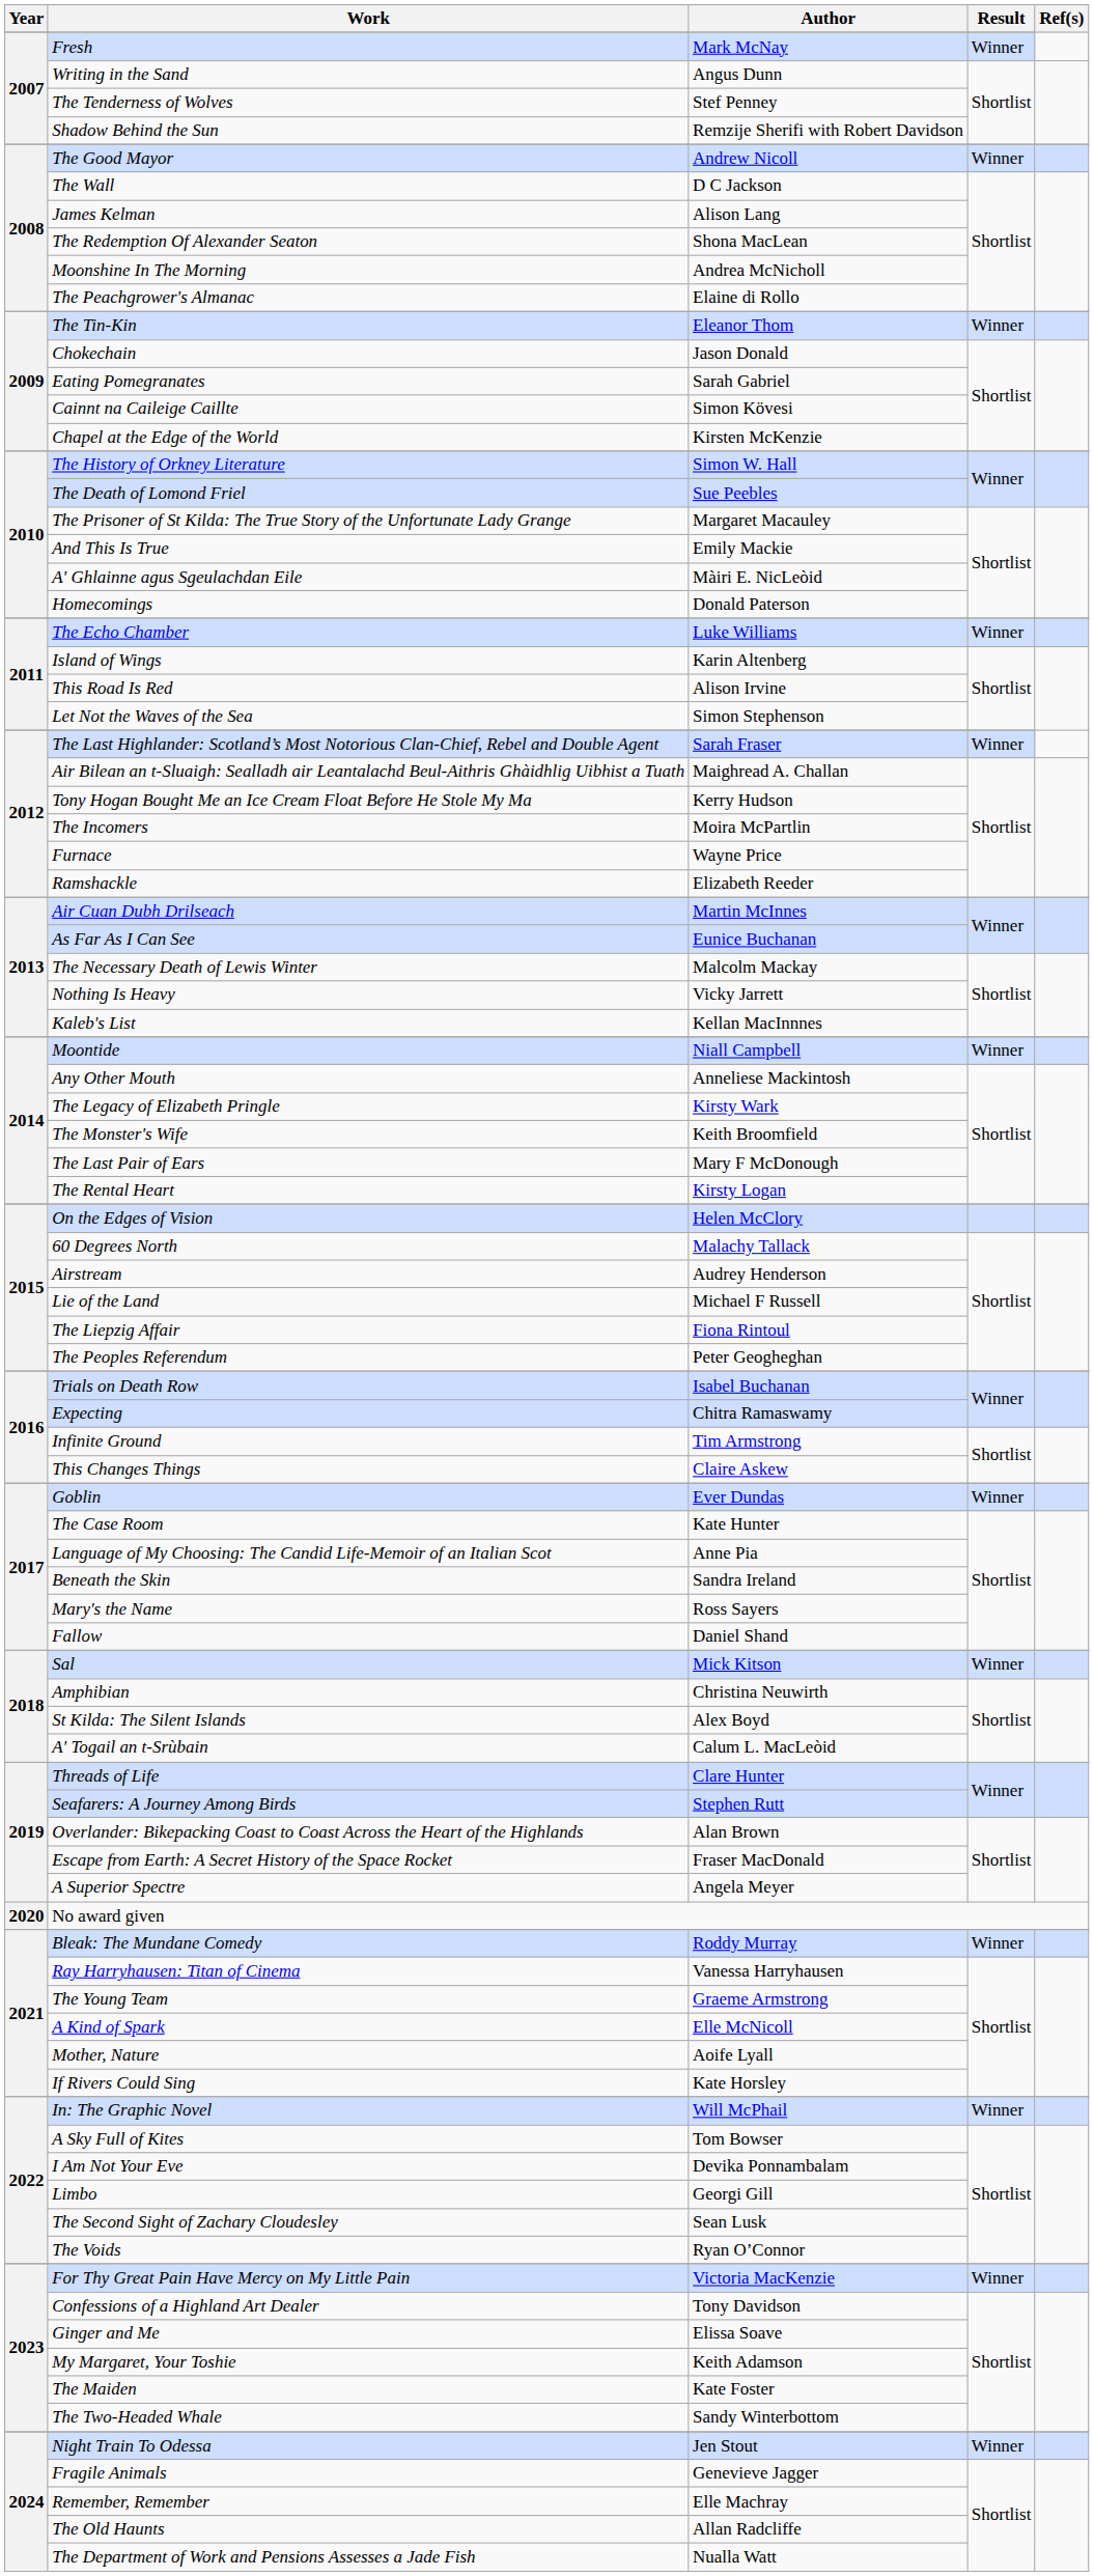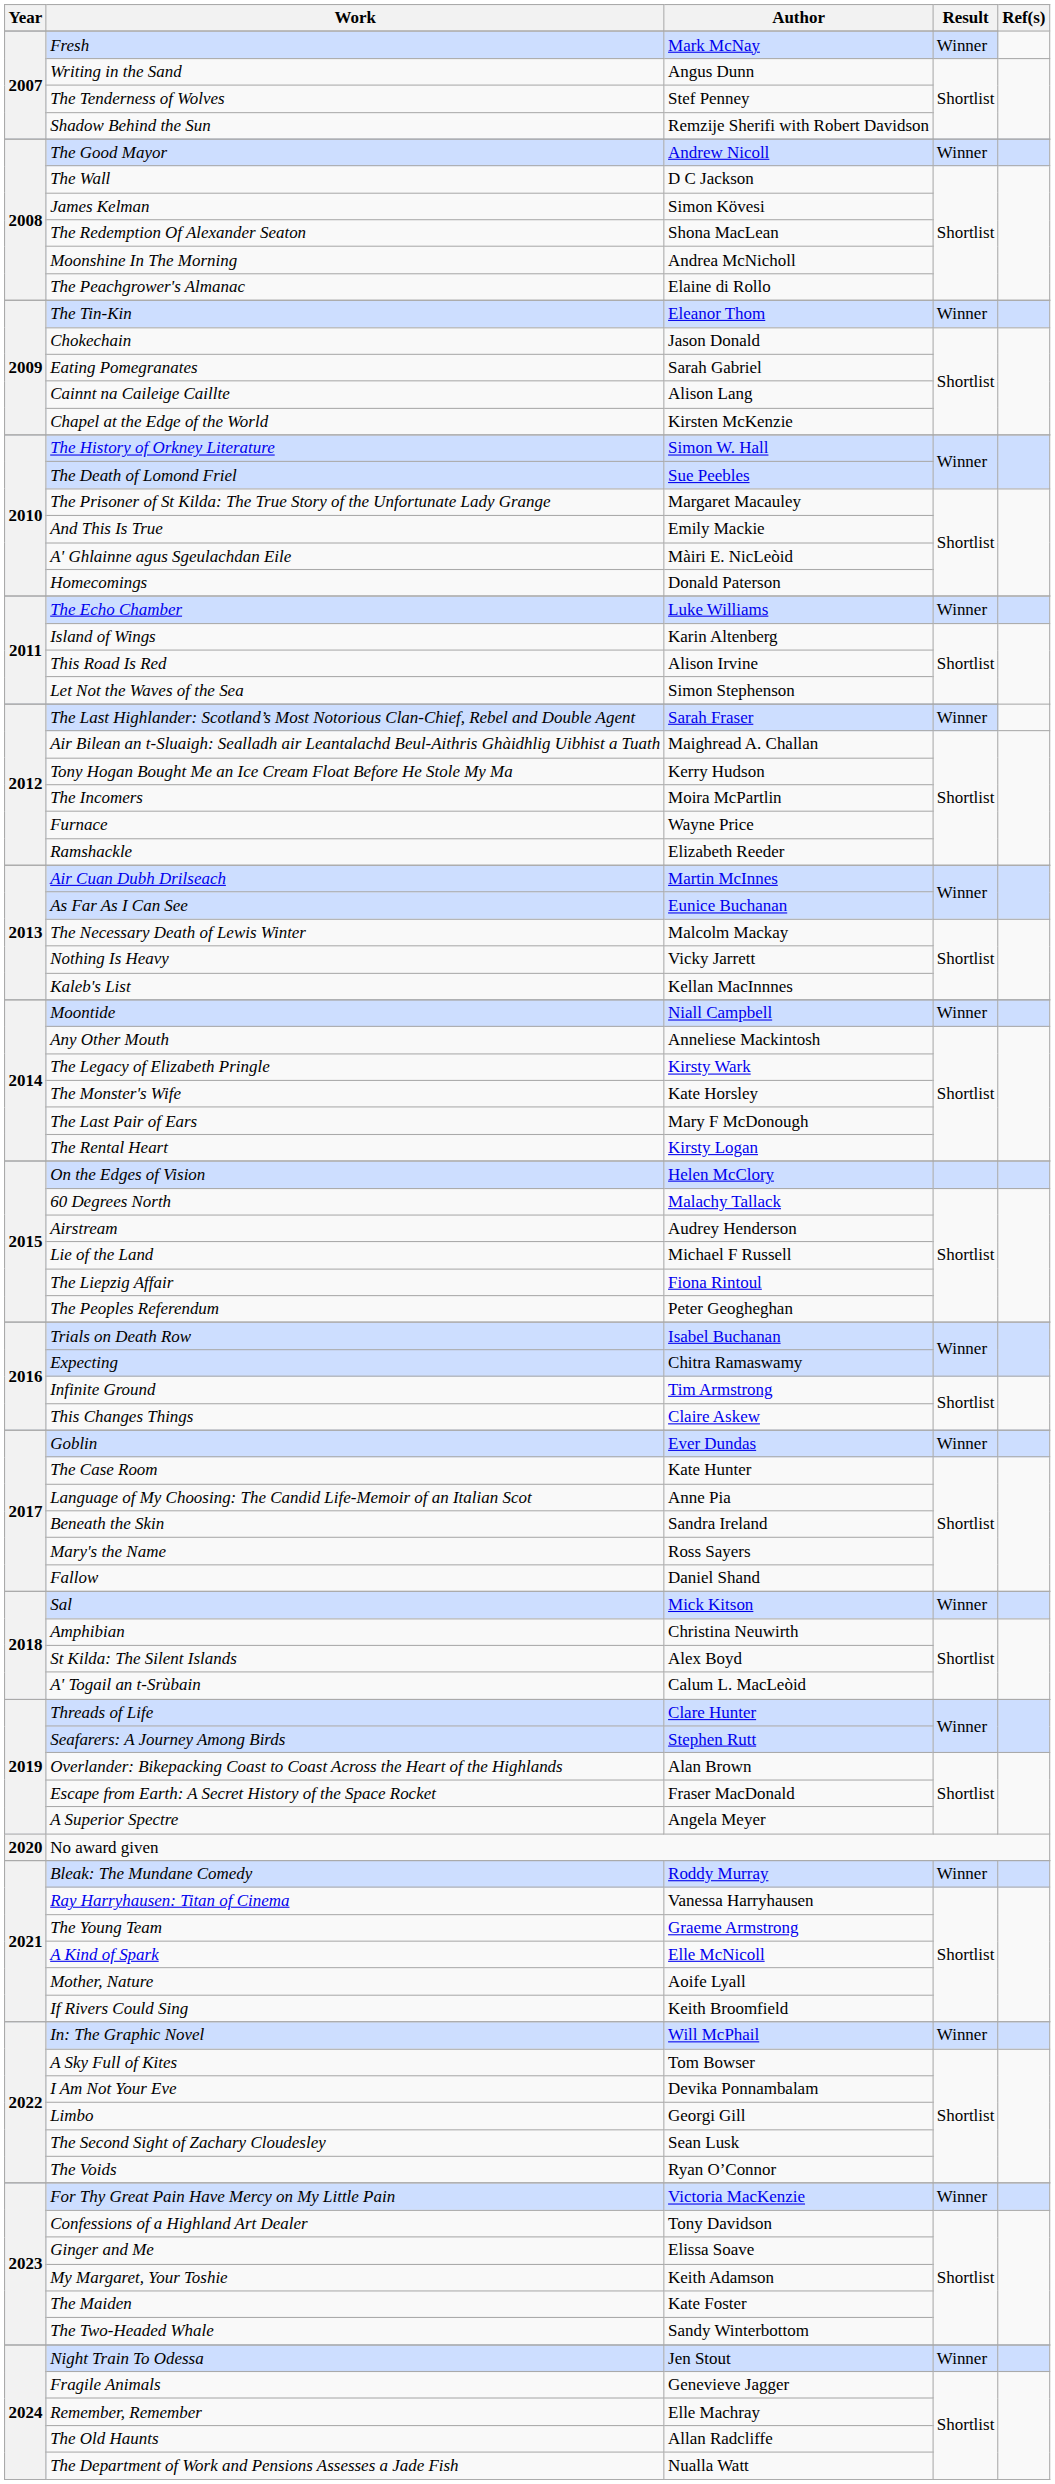 <table class="wikitable sortable plainrowheaders">
 <tr>
 <th scope="col">Year</th>
 <th scope="col">Work</th>
 <th scope="col">Author</th>
 <th scope="col">Result</th>
 <th class="unsortable" scope="col">Ref(s)</th>
 </tr>
 <tr>
 </tr>
 <tr style=background:#cddeff>
 <th rowspan="4">2007</th>
 <td><em>Fresh</em></td>
 <td><a href='#'>Mark McNay</a></td>
 <td>Winner</td>
 </tr>
 <tr>
 <td><em>Writing in the Sand</em></td>
 <td>Angus Dunn</td>
 <td rowspan="3">Shortlist</td>
 <td rowspan="3"></td>
 </tr>
 <tr>
 <td><em>The Tenderness of Wolves</em></td>
 <td>Stef Penney</td>
 </tr>
 <tr>
 <td><em>Shadow Behind the Sun</em></td>
 <td>Remzije Sherifi with Robert Davidson</td>
 </tr>
 <tr>
 </tr>
 <tr style=background:#cddeff>
 <th rowspan="6">2008</th>
 <td><em>The Good Mayor</em></td>
 <td><a href='#'>Andrew Nicoll</a></td>
 <td>Winner</td>
 <td></td>
 </tr>
 <tr>
 <td><em>The Wall</em></td>
 <td>D C Jackson</td>
 <td rowspan="5">Shortlist</td>
 <td rowspan="5"></td>
 </tr>
 <tr>
 <td><em>James Kelman</em></td>
-<td>Alison Lang</td>
+<td>Simon Kövesi</td>
 </tr>
 <tr>
 <td><em>The Redemption Of Alexander Seaton</em></td>
 <td>Shona MacLean</td>
 </tr>
 <tr>
 <td><em>Moonshine In The Morning</em></td>
 <td>Andrea McNicholl</td>
 </tr>
 <tr>
 <td><em>The Peachgrower's Almanac</em></td>
 <td>Elaine di Rollo</td>
 </tr>
 <tr>
 </tr>
 <tr style=background:#cddeff>
 <th rowspan="5">2009</th>
 <td><em>The Tin-Kin</em></td>
 <td><a href='#'>Eleanor Thom</a></td>
 <td>Winner</td>
 <td></td>
 </tr>
 <tr>
 <td><em>Chokechain</em></td>
 <td>Jason Donald</td>
 <td rowspan="4">Shortlist</td>
 <td rowspan="4"></td>
 </tr>
 <tr>
 <td><em>Eating Pomegranates</em></td>
 <td>Sarah Gabriel</td>
 </tr>
 <tr>
 <td><em>Cainnt na Caileige Caillte</em></td>
-<td>Simon Kövesi</td>
+<td>Alison Lang</td>
 </tr>
 <tr>
 <td><em>Chapel at the Edge of the World</em></td>
 <td>Kirsten McKenzie</td>
 </tr>
 <tr>
 </tr>
 <tr style=background:#cddeff>
 <th rowspan="6">2010</th>
 <td><em><a href='#'>The History of Orkney Literature</a></em></td>
 <td><a href='#'>Simon W. Hall</a></td>
 <td rowspan="2">Winner</td>
 <td rowspan="2"></td>
 </tr>
 <tr style=background:#cddeff>
 <td><em>The Death of Lomond Friel</em></td>
 <td><a href='#'>Sue Peebles</a></td>
 </tr>
 <tr>
 <td><em>The Prisoner of St Kilda: The True Story of the Unfortunate Lady Grange</em></td>
 <td>Margaret Macauley</td>
 <td rowspan="4">Shortlist</td>
 <td rowspan="4"></td>
 </tr>
 <tr>
 <td><em>And This Is True</em></td>
 <td>Emily Mackie</td>
 </tr>
 <tr>
 <td><em>A' Ghlainne agus Sgeulachdan Eile</em></td>
 <td>Màiri E. NicLeòid</td>
 </tr>
 <tr>
 <td><em>Homecomings</em></td>
 <td>Donald Paterson</td>
 </tr>
 <tr>
 </tr>
 <tr style=background:#cddeff>
 <th rowspan="4">2011</th>
 <td><em><a href='#'>The Echo Chamber</a></em></td>
 <td><a href='#'>Luke Williams</a></td>
 <td>Winner</td>
 <td></td>
 </tr>
 <tr>
 <td><em>Island of Wings</em></td>
 <td>Karin Altenberg</td>
 <td rowspan="3">Shortlist</td>
 <td rowspan="3"></td>
 </tr>
 <tr>
 <td><em>This Road Is Red</em></td>
 <td>Alison Irvine</td>
 </tr>
 <tr>
 <td><em>Let Not the Waves of the Sea</em></td>
 <td>Simon Stephenson</td>
 </tr>
 <tr>
 </tr>
 <tr style=background:#cddeff>
 <th rowspan="6">2012</th>
 <td><em>The Last Highlander: Scotland’s Most Notorious Clan-Chief, Rebel and Double Agent </em></td>
 <td><a href='#'>Sarah Fraser</a></td>
 <td>Winner</td>
 </tr>
 <tr>
 <td><em>Air Bilean an t-Sluaigh: Sealladh air Leantalachd Beul-Aithris Ghàidhlig Uibhist a Tuath </em></td>
 <td>Maighread A. Challan</td>
 <td rowspan="5">Shortlist</td>
 <td rowspan="5"></td>
 </tr>
 <tr>
 <td><em>Tony Hogan Bought Me an Ice Cream Float Before He Stole My Ma</em></td>
 <td>Kerry Hudson</td>
 </tr>
 <tr>
 <td><em>The Incomers</em></td>
 <td>Moira McPartlin</td>
 </tr>
 <tr>
 <td><em>Furnace</em></td>
 <td>Wayne Price</td>
 </tr>
 <tr>
 <td><em>Ramshackle</em></td>
 <td>Elizabeth Reeder</td>
 </tr>
 <tr>
 </tr>
 <tr style=background:#cddeff>
 <th rowspan="5">2013</th>
 <td><em><a href='#'>Air Cuan Dubh Drilseach</a></em></td>
 <td><a href='#'>Martin McInnes</a></td>
 <td rowspan="2">Winner</td>
 <td rowspan="2"></td>
 </tr>
 <tr style=background:#cddeff>
 <td><em>As Far As I Can See</em></td>
 <td><a href='#'>Eunice Buchanan</a></td>
 </tr>
 <tr>
 <td><em>The Necessary Death of Lewis Winter</em></td>
 <td>Malcolm Mackay</td>
 <td rowspan="3">Shortlist</td>
 <td rowspan="3"></td>
 </tr>
 <tr>
 <td><em>Nothing Is Heavy</em></td>
 <td>Vicky Jarrett</td>
 </tr>
 <tr>
 <td><em>Kaleb's List</em></td>
 <td>Kellan MacInnnes</td>
 </tr>
 <tr>
 </tr>
 <tr style=background:#cddeff>
 <th rowspan="6">2014</th>
 <td><em>Moontide</em></td>
 <td><a href='#'>Niall Campbell</a></td>
 <td>Winner</td>
 <td></td>
 </tr>
 <tr>
 <td><em>Any Other Mouth</em></td>
 <td>Anneliese Mackintosh</td>
 <td rowspan="5">Shortlist</td>
 <td rowspan="5"></td>
 </tr>
 <tr>
 <td><em>The Legacy of Elizabeth Pringle</em></td>
 <td><a href='#'>Kirsty Wark</a></td>
 </tr>
 <tr>
 <td><em>The Monster's Wife</em></td>
-<td>Keith Broomfield</td>
+<td>Kate Horsley</td>
 </tr>
 <tr>
 <td><em>The Last Pair of Ears</em></td>
 <td>Mary F McDonough</td>
 </tr>
 <tr>
 <td><em>The Rental Heart</em></td>
 <td><a href='#'>Kirsty Logan</a></td>
 </tr>
 <tr>
 </tr>
 <tr style=background:#cddeff>
 <th rowspan="6">2015</th>
 <td><em>On the Edges of Vision</em></td>
 <td><a href='#'>Helen McClory</a></td>
 <td></td>
 <td></td>
 </tr>
 <tr>
 <td><em>60 Degrees North</em></td>
 <td><a href='#'>Malachy Tallack</a></td>
 <td rowspan="5">Shortlist</td>
 <td rowspan="5"></td>
 </tr>
 <tr>
 <td><em>Airstream</em></td>
 <td>Audrey Henderson</td>
 </tr>
 <tr>
 <td><em>Lie of the Land</em></td>
 <td>Michael F Russell</td>
 </tr>
 <tr>
 <td><em>The Liepzig Affair</em></td>
 <td><a href='#'>Fiona Rintoul</a></td>
 </tr>
 <tr>
 <td><em>The Peoples Referendum</em></td>
 <td>Peter Geogheghan</td>
 </tr>
 <tr>
 </tr>
 <tr style=background:#cddeff>
 <th rowspan="4">2016</th>
 <td><em>Trials on Death Row</em></td>
 <td><a href='#'>Isabel Buchanan</a></td>
 <td rowspan="2">Winner</td>
 <td rowspan="2"></td>
 </tr>
 <tr style=background:#cddeff>
 <td><em>Expecting</em></td>
 <td>Chitra Ramaswamy</td>
 </tr>
 <tr>
 <td><em>Infinite Ground</em></td>
 <td><a href='#'>Tim Armstrong</a></td>
 <td rowspan="2">Shortlist</td>
 <td rowspan="2"></td>
 </tr>
 <tr>
 <td><em>This Changes Things</em></td>
 <td><a href='#'>Claire Askew</a></td>
 </tr>
 <tr>
 </tr>
 <tr style=background:#cddeff>
 <th rowspan="6">2017</th>
 <td><em>Goblin</em></td>
 <td><a href='#'>Ever Dundas</a></td>
 <td>Winner</td>
 <td></td>
 </tr>
 <tr>
 <td><em>The Case Room</em></td>
 <td>Kate Hunter</td>
 <td rowspan="5">Shortlist</td>
 <td rowspan="5"></td>
 </tr>
 <tr>
 <td><em>Language of My Choosing: The Candid Life-Memoir of an Italian Scot</em></td>
 <td>Anne Pia</td>
 </tr>
 <tr>
 <td><em>Beneath the Skin</em></td>
 <td>Sandra Ireland</td>
 </tr>
 <tr>
 <td><em>Mary's the Name</em></td>
 <td>Ross Sayers</td>
 </tr>
 <tr>
 <td><em>Fallow</em></td>
 <td>Daniel Shand</td>
 </tr>
 <tr>
 </tr>
 <tr style=background:#cddeff>
 <th rowspan="4">2018</th>
 <td><em>Sal</em></td>
 <td><a href='#'>Mick Kitson</a></td>
 <td>Winner</td>
 <td></td>
 </tr>
 <tr>
 <td><em>Amphibian</em></td>
 <td>Christina Neuwirth</td>
 <td rowspan="3">Shortlist</td>
 <td rowspan="3"></td>
 </tr>
 <tr>
 <td><em>St Kilda: The Silent Islands</em></td>
 <td>Alex Boyd</td>
 </tr>
 <tr>
 <td><em>A' Togail an t-Srùbain</em></td>
 <td>Calum L. MacLeòid</td>
 </tr>
 <tr>
 </tr>
 <tr style=background:#cddeff>
 <th rowspan="5">2019</th>
 <td><em>Threads of Life</em></td>
 <td><a href='#'>Clare Hunter</a></td>
 <td rowspan="2">Winner</td>
 <td rowspan="2"></td>
 </tr>
 <tr style=background:#cddeff>
 <td><em>Seafarers: A Journey Among Birds</em></td>
 <td><a href='#'>Stephen Rutt</a></td>
 </tr>
 <tr>
 <td><em>Overlander: Bikepacking Coast to Coast Across the Heart of the Highlands</em></td>
 <td>Alan Brown</td>
 <td rowspan="3">Shortlist</td>
 <td rowspan="3"></td>
 </tr>
 <tr>
 <td><em>Escape from Earth: A Secret History of the Space Rocket</em></td>
 <td>Fraser MacDonald</td>
 </tr>
 <tr>
 <td><em>A Superior Spectre</em></td>
 <td>Angela Meyer</td>
 </tr>
 <tr>
 <th>2020</th>
 <td colspan="4">No award given</td>
 </tr>
 <tr>
 </tr>
 <tr style=background:#cddeff>
 <th rowspan="6">2021</th>
 <td><em>Bleak: The Mundane Comedy</em></td>
 <td><a href='#'>Roddy Murray</a></td>
 <td>Winner</td>
 <td></td>
 </tr>
 <tr>
 <td><em><a href='#'>Ray Harryhausen: Titan of Cinema</a></em></td>
 <td>Vanessa Harryhausen</td>
 <td rowspan="5">Shortlist</td>
 <td rowspan="5"></td>
 </tr>
 <tr>
 <td><em>The Young Team</em></td>
 <td><a href='#'>Graeme Armstrong</a></td>
 </tr>
 <tr>
 <td><em><a href='#'>A Kind of Spark</a></em></td>
 <td><a href='#'>Elle McNicoll</a></td>
 </tr>
 <tr>
 <td><em>Mother, Nature</em></td>
 <td>Aoife Lyall</td>
 </tr>
 <tr>
 <td><em>If Rivers Could Sing</em></td>
-<td>Kate Horsley</td>
+<td>Keith Broomfield</td>
 </tr>
 <tr>
 </tr>
 <tr style=background:#cddeff>
 <th rowspan="6">2022</th>
 <td><em>In: The Graphic Novel </em></td>
 <td><a href='#'>Will McPhail</a></td>
 <td>Winner</td>
 <td></td>
 </tr>
 <tr>
 <td><em>A Sky Full of Kites</em></td>
 <td>Tom Bowser</td>
 <td rowspan="5">Shortlist</td>
 <td rowspan="5"></td>
 </tr>
 <tr>
 <td><em>I Am Not Your Eve</em></td>
 <td>Devika Ponnambalam</td>
 </tr>
 <tr>
 <td><em>Limbo</em></td>
 <td>Georgi Gill</td>
 </tr>
 <tr>
 <td><em>The Second Sight of Zachary Cloudesley</em></td>
 <td>Sean Lusk</td>
 </tr>
 <tr>
 <td><em>The Voids</em></td>
 <td>Ryan O’Connor</td>
 </tr>
 <tr>
 </tr>
 <tr style=background:#cddeff>
 <th rowspan="6">2023</th>
 <td><em>For Thy Great Pain Have Mercy on My Little Pain</em></td>
 <td><a href='#'>Victoria MacKenzie</a></td>
 <td>Winner</td>
 <td></td>
 </tr>
 <tr>
 <td><em>Confessions of a Highland Art Dealer</em></td>
 <td>Tony Davidson</td>
 <td rowspan="5">Shortlist</td>
 <td rowspan="5"></td>
 </tr>
 <tr>
 <td><em>Ginger and Me</em></td>
 <td>Elissa Soave</td>
 </tr>
 <tr>
 <td><em> My Margaret, Your Toshie</em></td>
 <td>Keith Adamson</td>
 </tr>
 <tr>
 <td><em>The Maiden</em></td>
 <td>Kate Foster</td>
 </tr>
 <tr>
 <td><em>The Two-Headed Whale</em></td>
 <td>Sandy Winterbottom</td>
 </tr>
 <tr>
 </tr>
 <tr style=background:#cddeff>
 <th rowspan="5">2024</th>
 <td><em>Night Train To Odessa</em></td>
 <td>Jen Stout</td>
 <td>Winner</td>
 <td></td>
 </tr>
 <tr>
 <td><em>Fragile Animals</em></td>
 <td>Genevieve Jagger</td>
 <td rowspan="4">Shortlist</td>
 <td rowspan="4"></td>
 </tr>
 <tr>
 <td><em>Remember, Remember</em></td>
 <td>Elle Machray</td>
 </tr>
 <tr>
 <td><em>The Old Haunts</em></td>
 <td>Allan Radcliffe</td>
 </tr>
 <tr>
 <td><em>The Department of Work and Pensions Assesses a Jade Fish</em></td>
 <td>Nualla Watt</td>
 </tr>
 <tr>
 </tr>
 </table>
